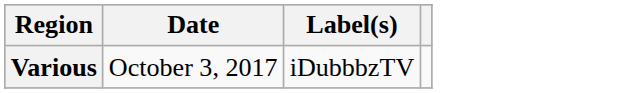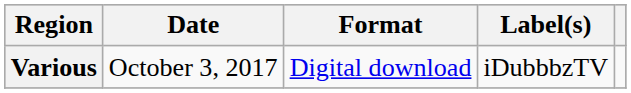 <table class="wikitable plainrowheaders">
 <tr>
 <th>Region</th>
 <th>Date</th>
+<th>Format</th>
 <th>Label(s)</th>
 <th></th>
 </tr>
 <tr>
 <th scope="row">Various</th>
 <td>October 3, 2017</td>
+<td><a href='#'>Digital download</a></td>
 <td>iDubbbzTV</td>
 <td style="text-align:center;"></td>
 </tr>
 </table>
